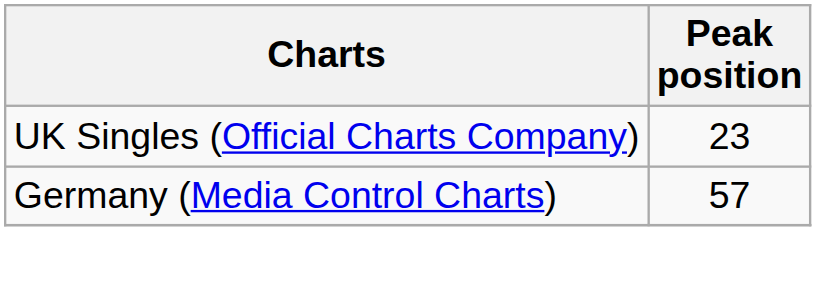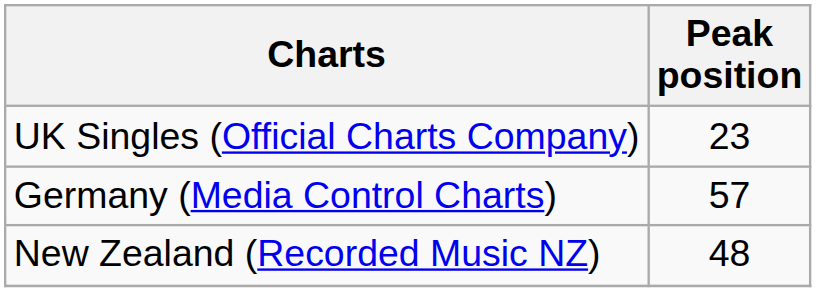 <table class="wikitable sortable">
 <tr>
 <th>Charts</th>
 <th>Peak<br>position</th>
 </tr>
 <tr>
 <td>UK Singles (<a href='#'>Official Charts Company</a>)</td>
 <td align= "center">23</td>
 </tr>
 <tr>
 <td>Germany (<a href='#'>Media Control Charts</a>)</td>
 <td align= "center">57</td>
 </tr>
 <tr>
+<td>New Zealand (<a href='#'>Recorded Music NZ</a>)</td>
+<td align= "center">48</td>
+</tr>
+<tr>
 </tr>
 </table>
